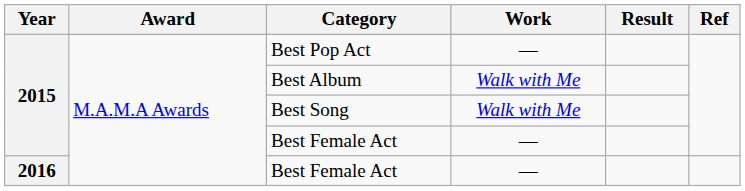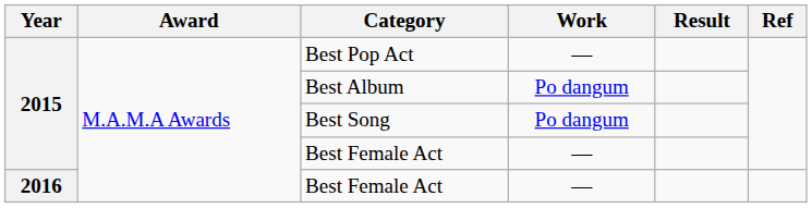 <table class="wikitable plainrowheaders" style="width:70%;">
 <tr>
 <th>Year</th>
 <th>Award</th>
 <th>Category</th>
 <th>Work</th>
 <th>Result</th>
 <th>Ref</th>
 </tr>
 <tr>
 <th scope="row" rowspan="4">2015</th>
 <td rowspan="5"><a href='#'>M.A.M.A Awards</a></td>
 <td>Best Pop Act</td>
 <td align=center>—</td>
 <td></td>
 <td align=center rowspan=4></td>
 </tr>
 <tr>
 <td>Best Album</td>
-<td align=center><em><a href='#'>Walk with Me</a></em></td>
+<td align=center><a href='#'>Po dangum</a></td>
 <td></td>
 </tr>
 <tr>
 <td>Best Song</td>
-<td align=center><em><a href='#'>Walk with Me</a></em></td>
+<td align=center><a href='#'>Po dangum</a></td>
 <td></td>
 </tr>
 <tr>
 <td>Best Female Act</td>
 <td align=center>—</td>
 <td></td>
 </tr>
 <tr>
 <th scope="row">2016</th>
 <td>Best Female Act</td>
 <td align=center>—</td>
 <td></td>
 <td align=center></td>
 </tr>
 </table>
